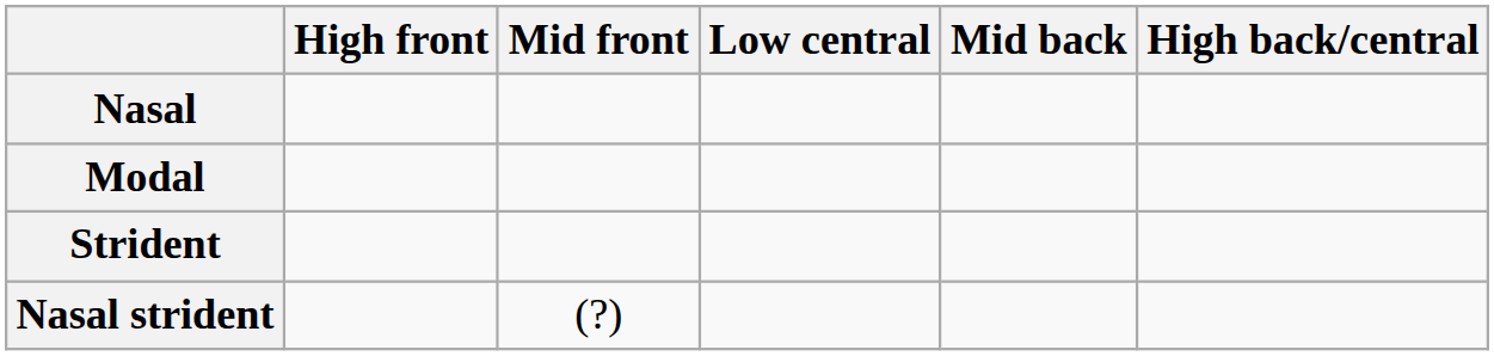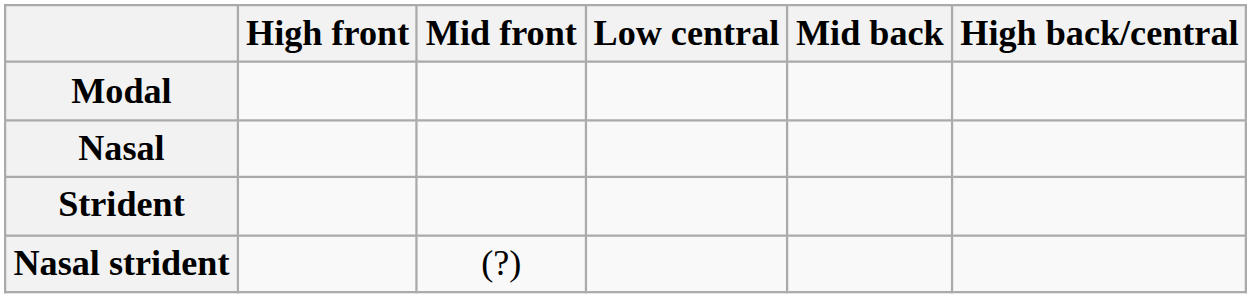 <table class="wikitable" style="text-align:center">
 <tr>
 <th></th>
 <th>High front</th>
 <th>Mid front</th>
 <th>Low central</th>
 <th>Mid back</th>
 <th>High back/central</th>
 </tr>
 <tr>
-<th>Nasal</th>
+<th>Modal</th>
 <td></td>
 <td></td>
 <td></td>
 <td></td>
 <td></td>
 </tr>
 <tr>
-<th>Modal</th>
+<th>Nasal</th>
 <td></td>
 <td></td>
 <td></td>
 <td></td>
 <td></td>
 </tr>
 <tr>
 <th>Strident</th>
 <td></td>
 <td></td>
 <td></td>
 <td></td>
 <td></td>
 </tr>
 <tr>
 <th>Nasal strident</th>
 <td></td>
 <td>(?)</td>
 <td></td>
 <td></td>
 <td></td>
 </tr>
 </table>
